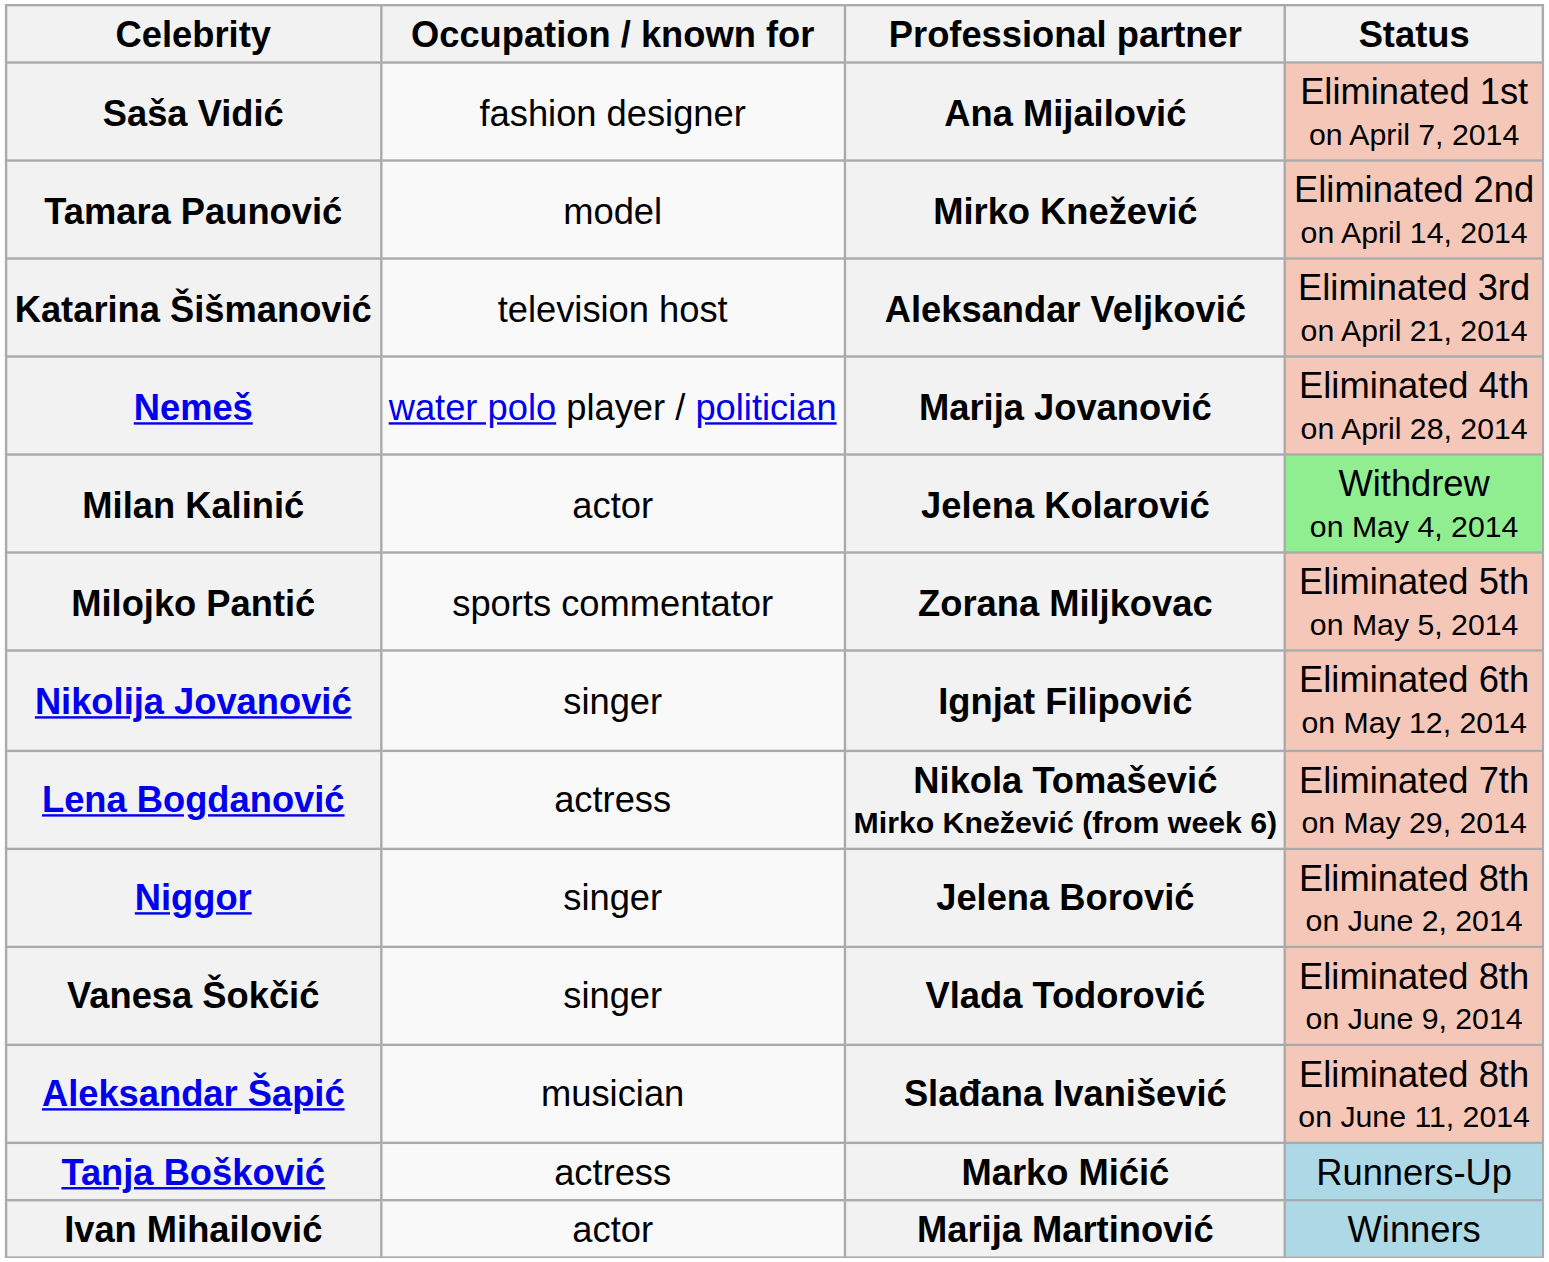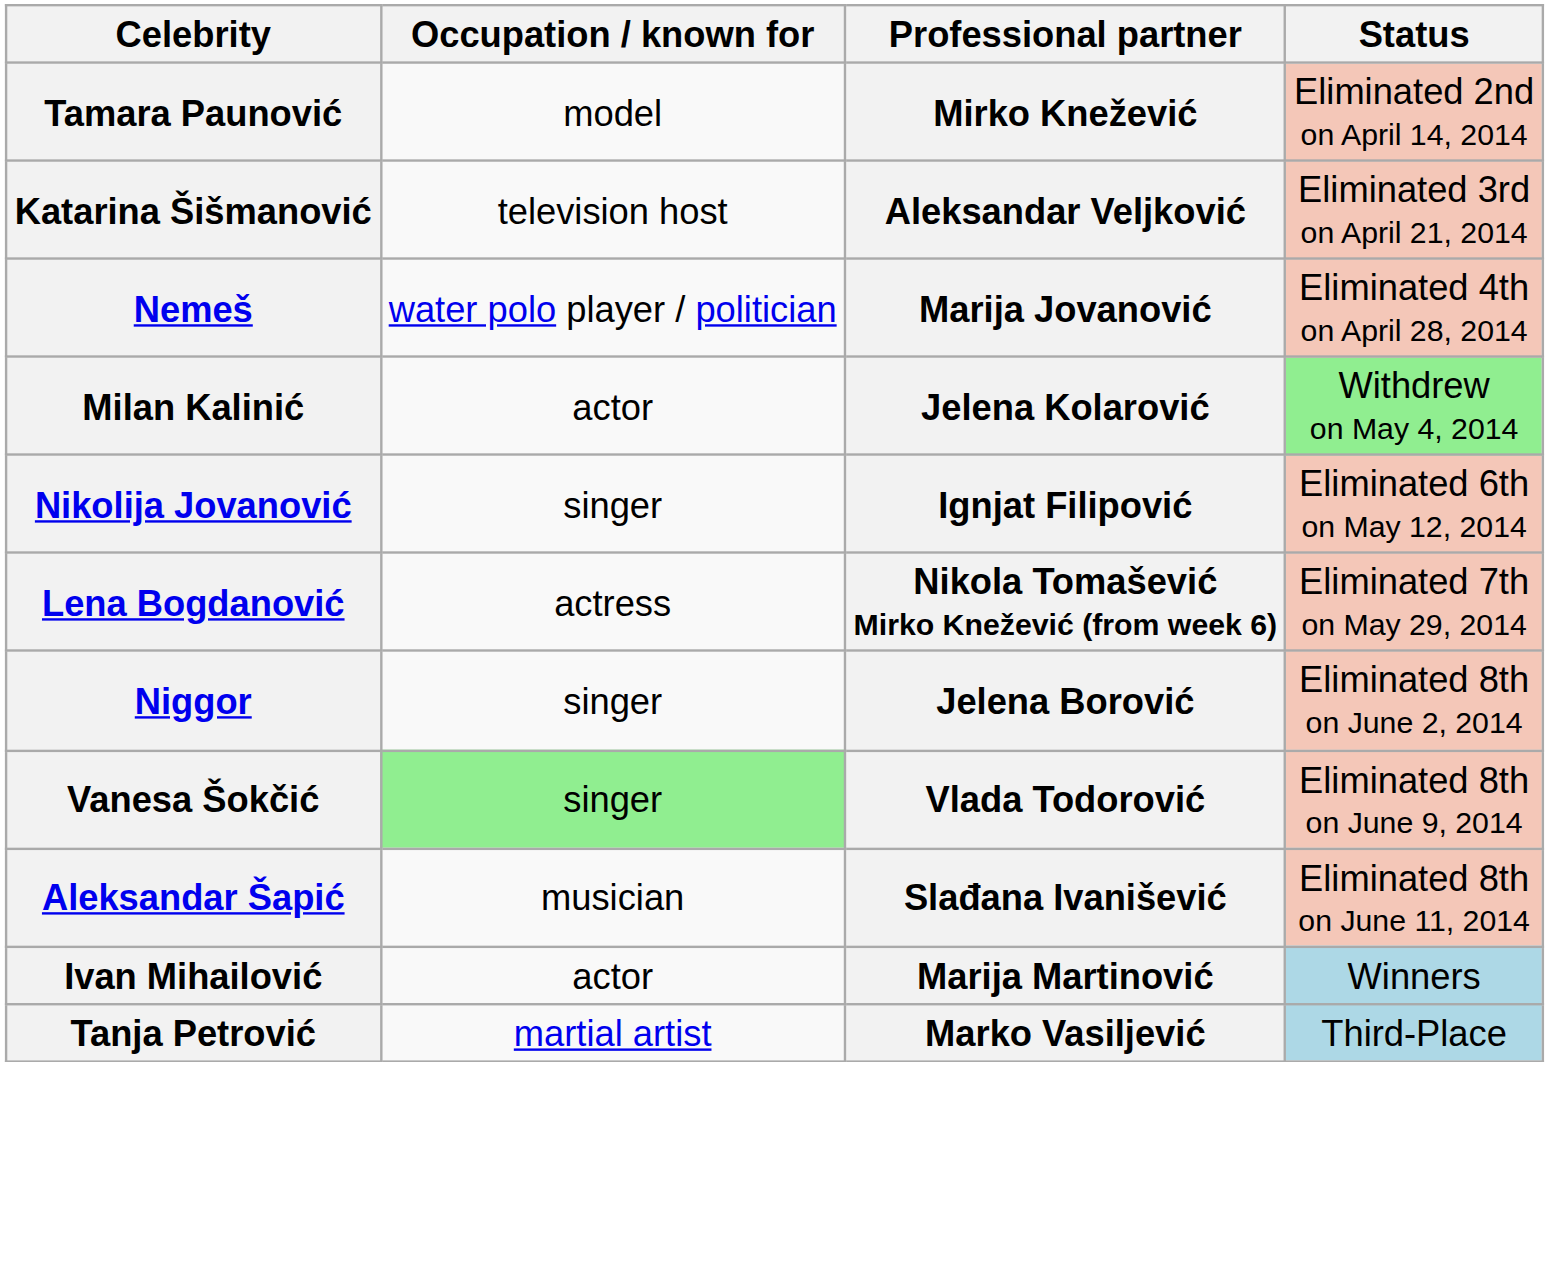 <table class="wikitable sortable" style="margin:auto; text-align:center; font-size:95%;">
 <tr>
 <th>Celebrity</th>
 <th>Occupation / known for</th>
 <th>Professional partner</th>
 <th>Status</th>
-</tr>
-<tr>
-<th scope="row">Saša Vidić</th>
-<td>fashion designer</td>
-<th scope="row">Ana Mijailović</th>
-<td bgcolor=#f4c7b8>Eliminated 1st <br> <small> on April 7, 2014</small></td>
 </tr>
 <tr>
 <th scope="row">Tamara Paunović</th>
 <td>model</td>
 <th scope="row">Mirko Knežević</th>
 <td bgcolor=#f4c7b8>Eliminated 2nd <br> <small> on April 14, 2014</small></td>
 </tr>
 <tr>
 <th scope="row">Katarina Šišmanović</th>
 <td>television host</td>
 <th scope="row">Aleksandar Veljković</th>
 <td bgcolor=f4c7b8>Eliminated 3rd <br> <small> on April 21, 2014</small></td>
 </tr>
 <tr>
 <th scope="row"><a href='#'>Nemeš</a></th>
 <td><a href='#'>water polo</a> player / <a href='#'>politician</a></td>
 <th scope="row">Marija Jovanović</th>
 <td bgcolor=f4c7b8>Eliminated 4th <br> <small> on April 28, 2014</small></td>
 </tr>
 <tr>
 <th scope="row">Milan Kalinić</th>
 <td>actor</td>
 <th scope="row">Jelena Kolarović</th>
 <td bgcolor=lightgreen>Withdrew <br><small>on May 4, 2014</small></td>
 </tr>
 <tr>
-<th scope="row">Milojko Pantić</th>
-<td>sports commentator</td>
-<th scope="row">Zorana Miljkovac</th>
-<td bgcolor=f4c7b8>Eliminated 5th <br> <small> on May 5, 2014</small></td>
-</tr>
-<tr>
 <th scope="row"><a href='#'>Nikolija Jovanović</a></th>
 <td>singer</td>
 <th scope="row">Ignjat Filipović</th>
 <td bgcolor=f4c7b8>Eliminated 6th <br> <small> on May 12, 2014</small></td>
 </tr>
 <tr>
 <th scope="row"><a href='#'>Lena Bogdanović</a></th>
 <td>actress</td>
 <th scope="row">Nikola Tomašević<br> <small>Mirko Knežević (from week 6)</small></th>
 <td bgcolor=f4c7b8>Eliminated 7th <br> <small> on May 29, 2014</small></td>
 </tr>
 <tr>
 <th scope="row"><a href='#'>Niggor</a></th>
 <td>singer</td>
 <th scope="row">Jelena Borović</th>
 <td bgcolor=f4c7b8>Eliminated 8th <br> <small> on June 2, 2014</small></td>
 </tr>
 <tr>
 <th scope="row">Vanesa Šokčić</th>
-<td>singer</td>
+<td style="background: lightgreen;">singer</td>
 <th scope="row">Vlada Todorović</th>
 <td bgcolor=f4c7b8>Eliminated 8th <br> <small> on June 9, 2014</small></td>
 </tr>
 <tr>
 <th scope="row"><a href='#'>Aleksandar Šapić</a></th>
 <td>musician</td>
 <th scope="row">Slađana Ivanišević</th>
 <td bgcolor=f4c7b8>Eliminated 8th <br> <small> on June 11, 2014</small></td>
 </tr>
 <tr>
-<th scope="row"><a href='#'>Tanja Bošković</a></th>
-<td>actress</td>
-<th scope="row">Marko Mićić</th>
-<td bgcolor=lightblue>Runners-Up</td>
-</tr>
-<tr>
 <th scope="row">Ivan Mihailović</th>
 <td>actor</td>
 <th scope="row">Marija Martinović</th>
 <td bgcolor=lightblue>Winners</td>
 </tr>
+<tr>
+<th scope="row">Tanja Petrović</th>
+<td><a href='#'>martial artist</a></td>
+<th scope="row">Marko Vasiljević</th>
+<td bgcolor=lightblue>Third-Place</td>
+</tr>
 </table>
